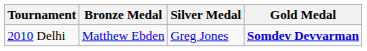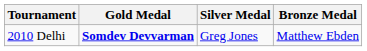 <table class="wikitable">
 <tr>
 <th>Tournament</th>
+<th>Gold Medal</th>
+<th>Silver Medal</th>
 <th>Bronze Medal</th>
-<th>Silver Medal</th>
-<th>Gold Medal</th>
 </tr>
 <tr>
 <td><a href='#'>2010</a> Delhi</td>
+<td> <strong><a href='#'>Somdev Devvarman</a></strong></td>
+<td> <a href='#'>Greg Jones</a></td>
 <td> <a href='#'>Matthew Ebden</a></td>
-<td> <a href='#'>Greg Jones</a></td>
-<td> <strong><a href='#'>Somdev Devvarman</a></strong></td>
 </tr>
 </table>
